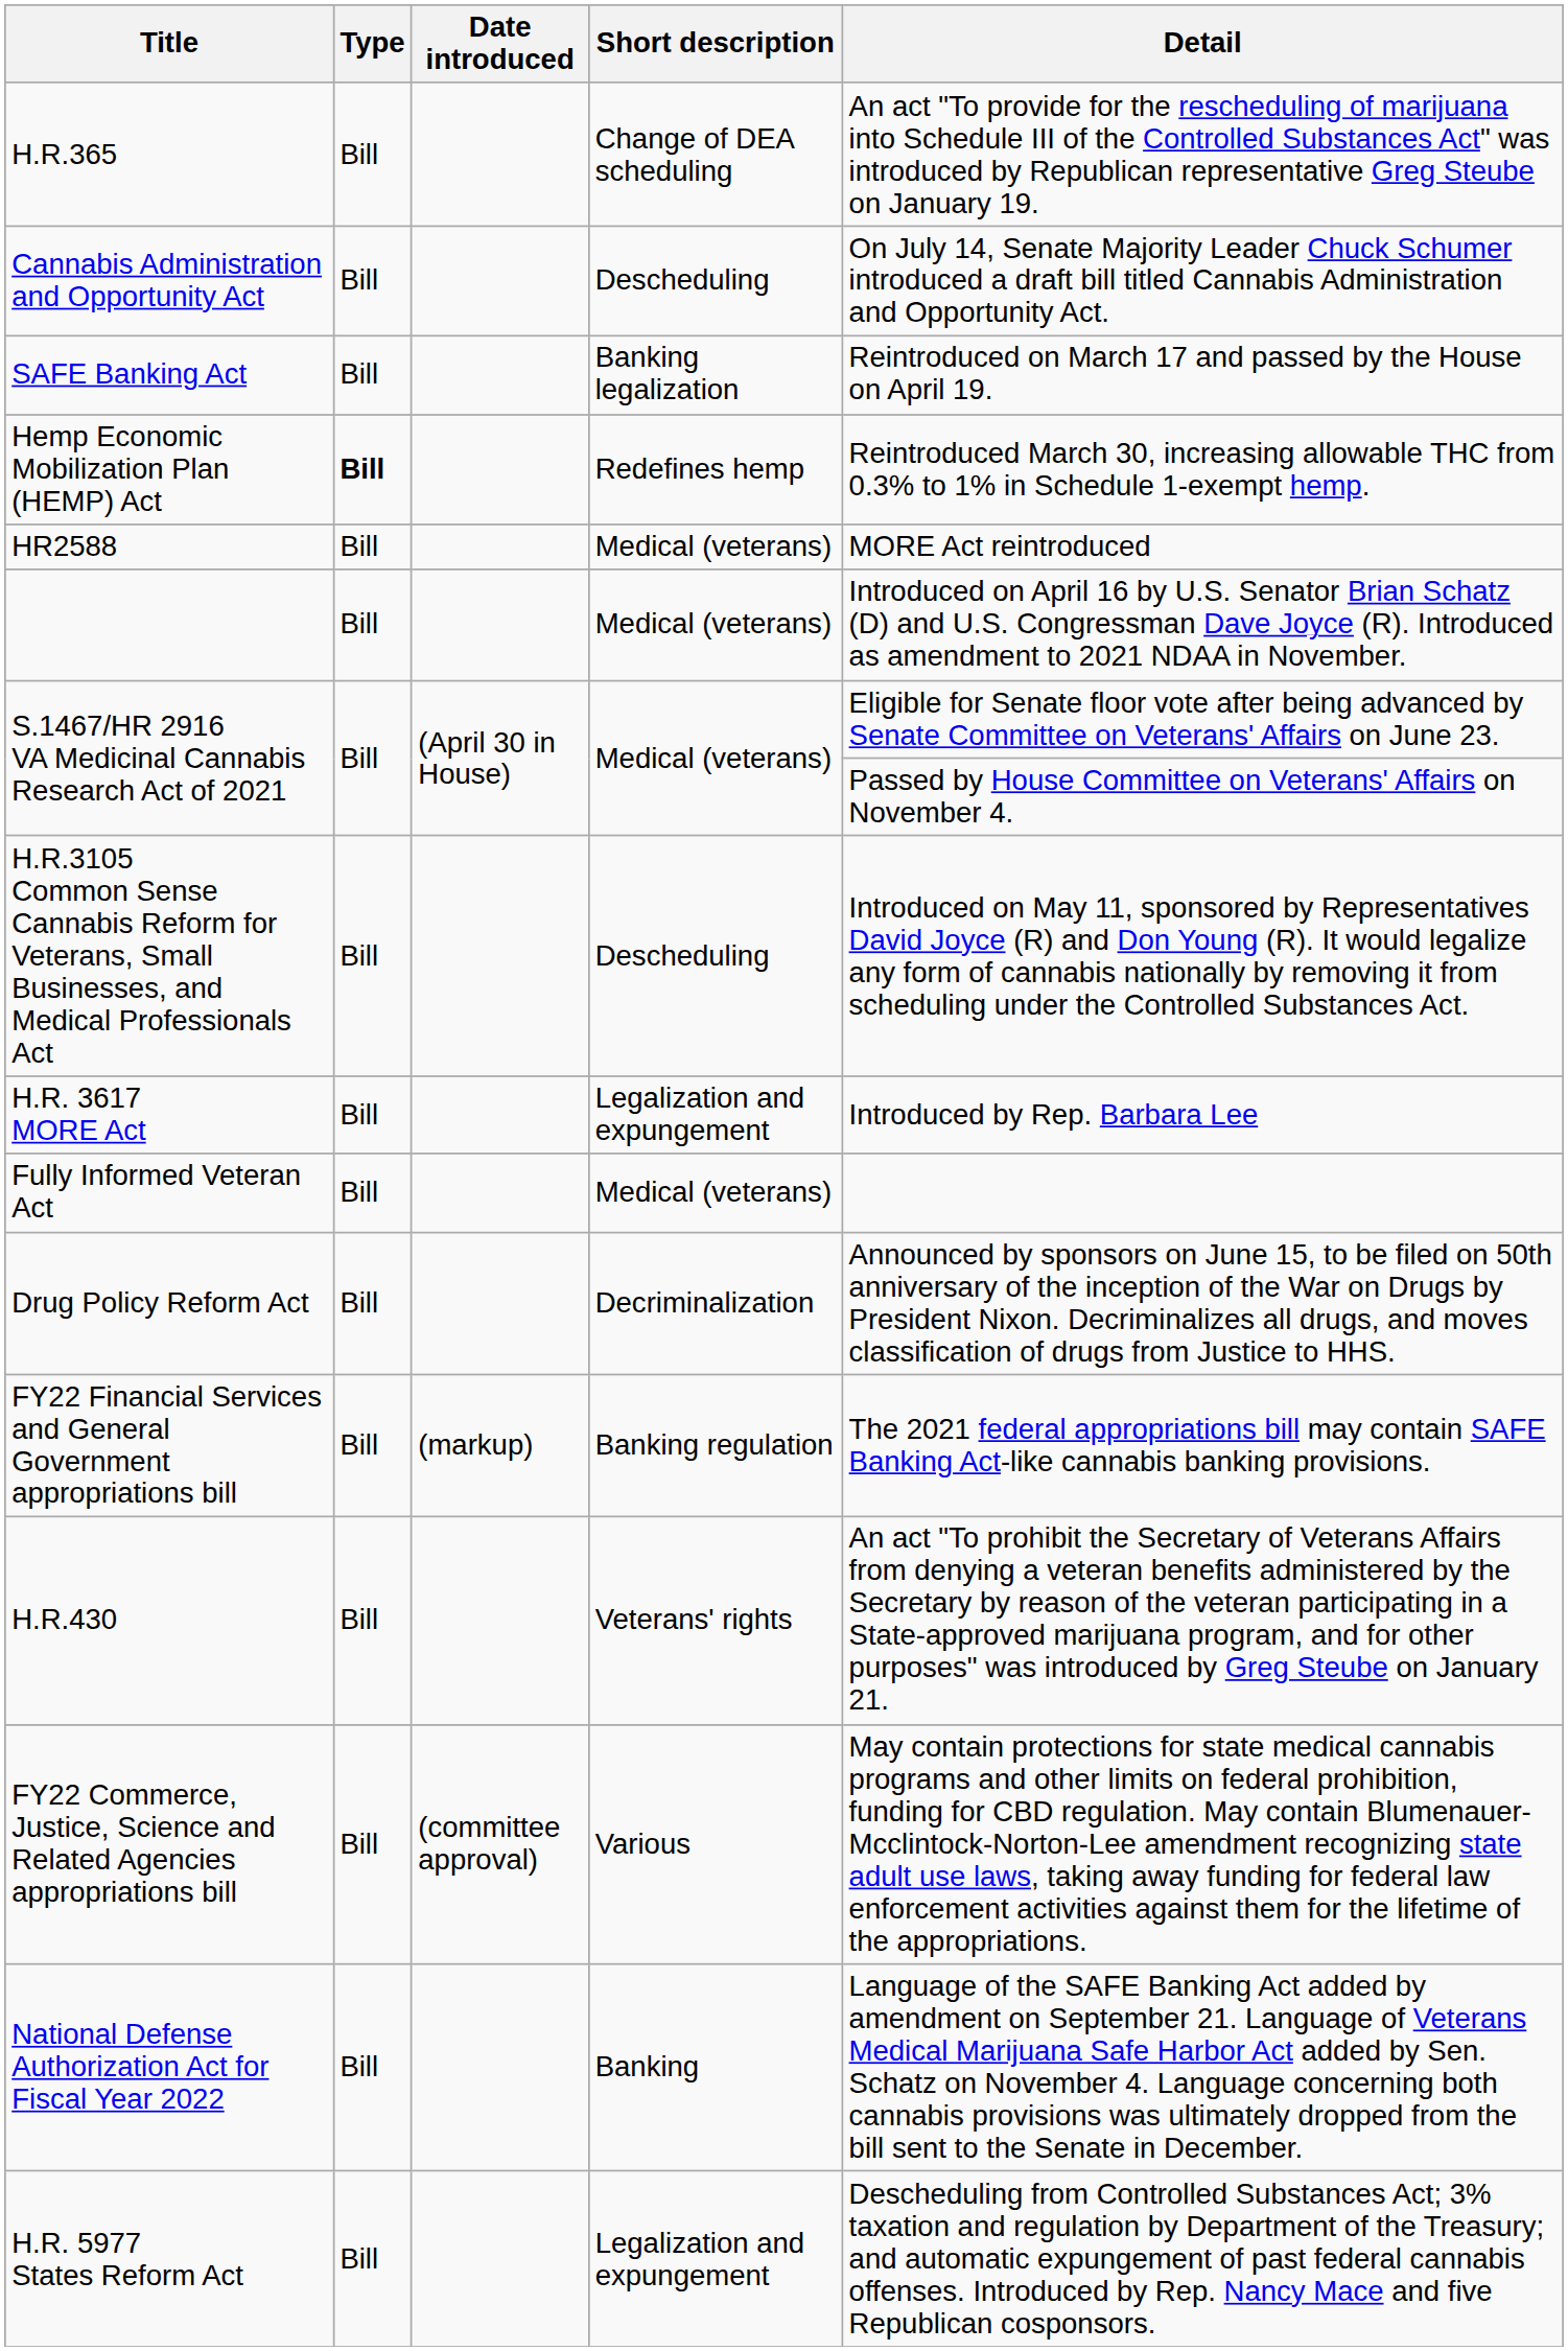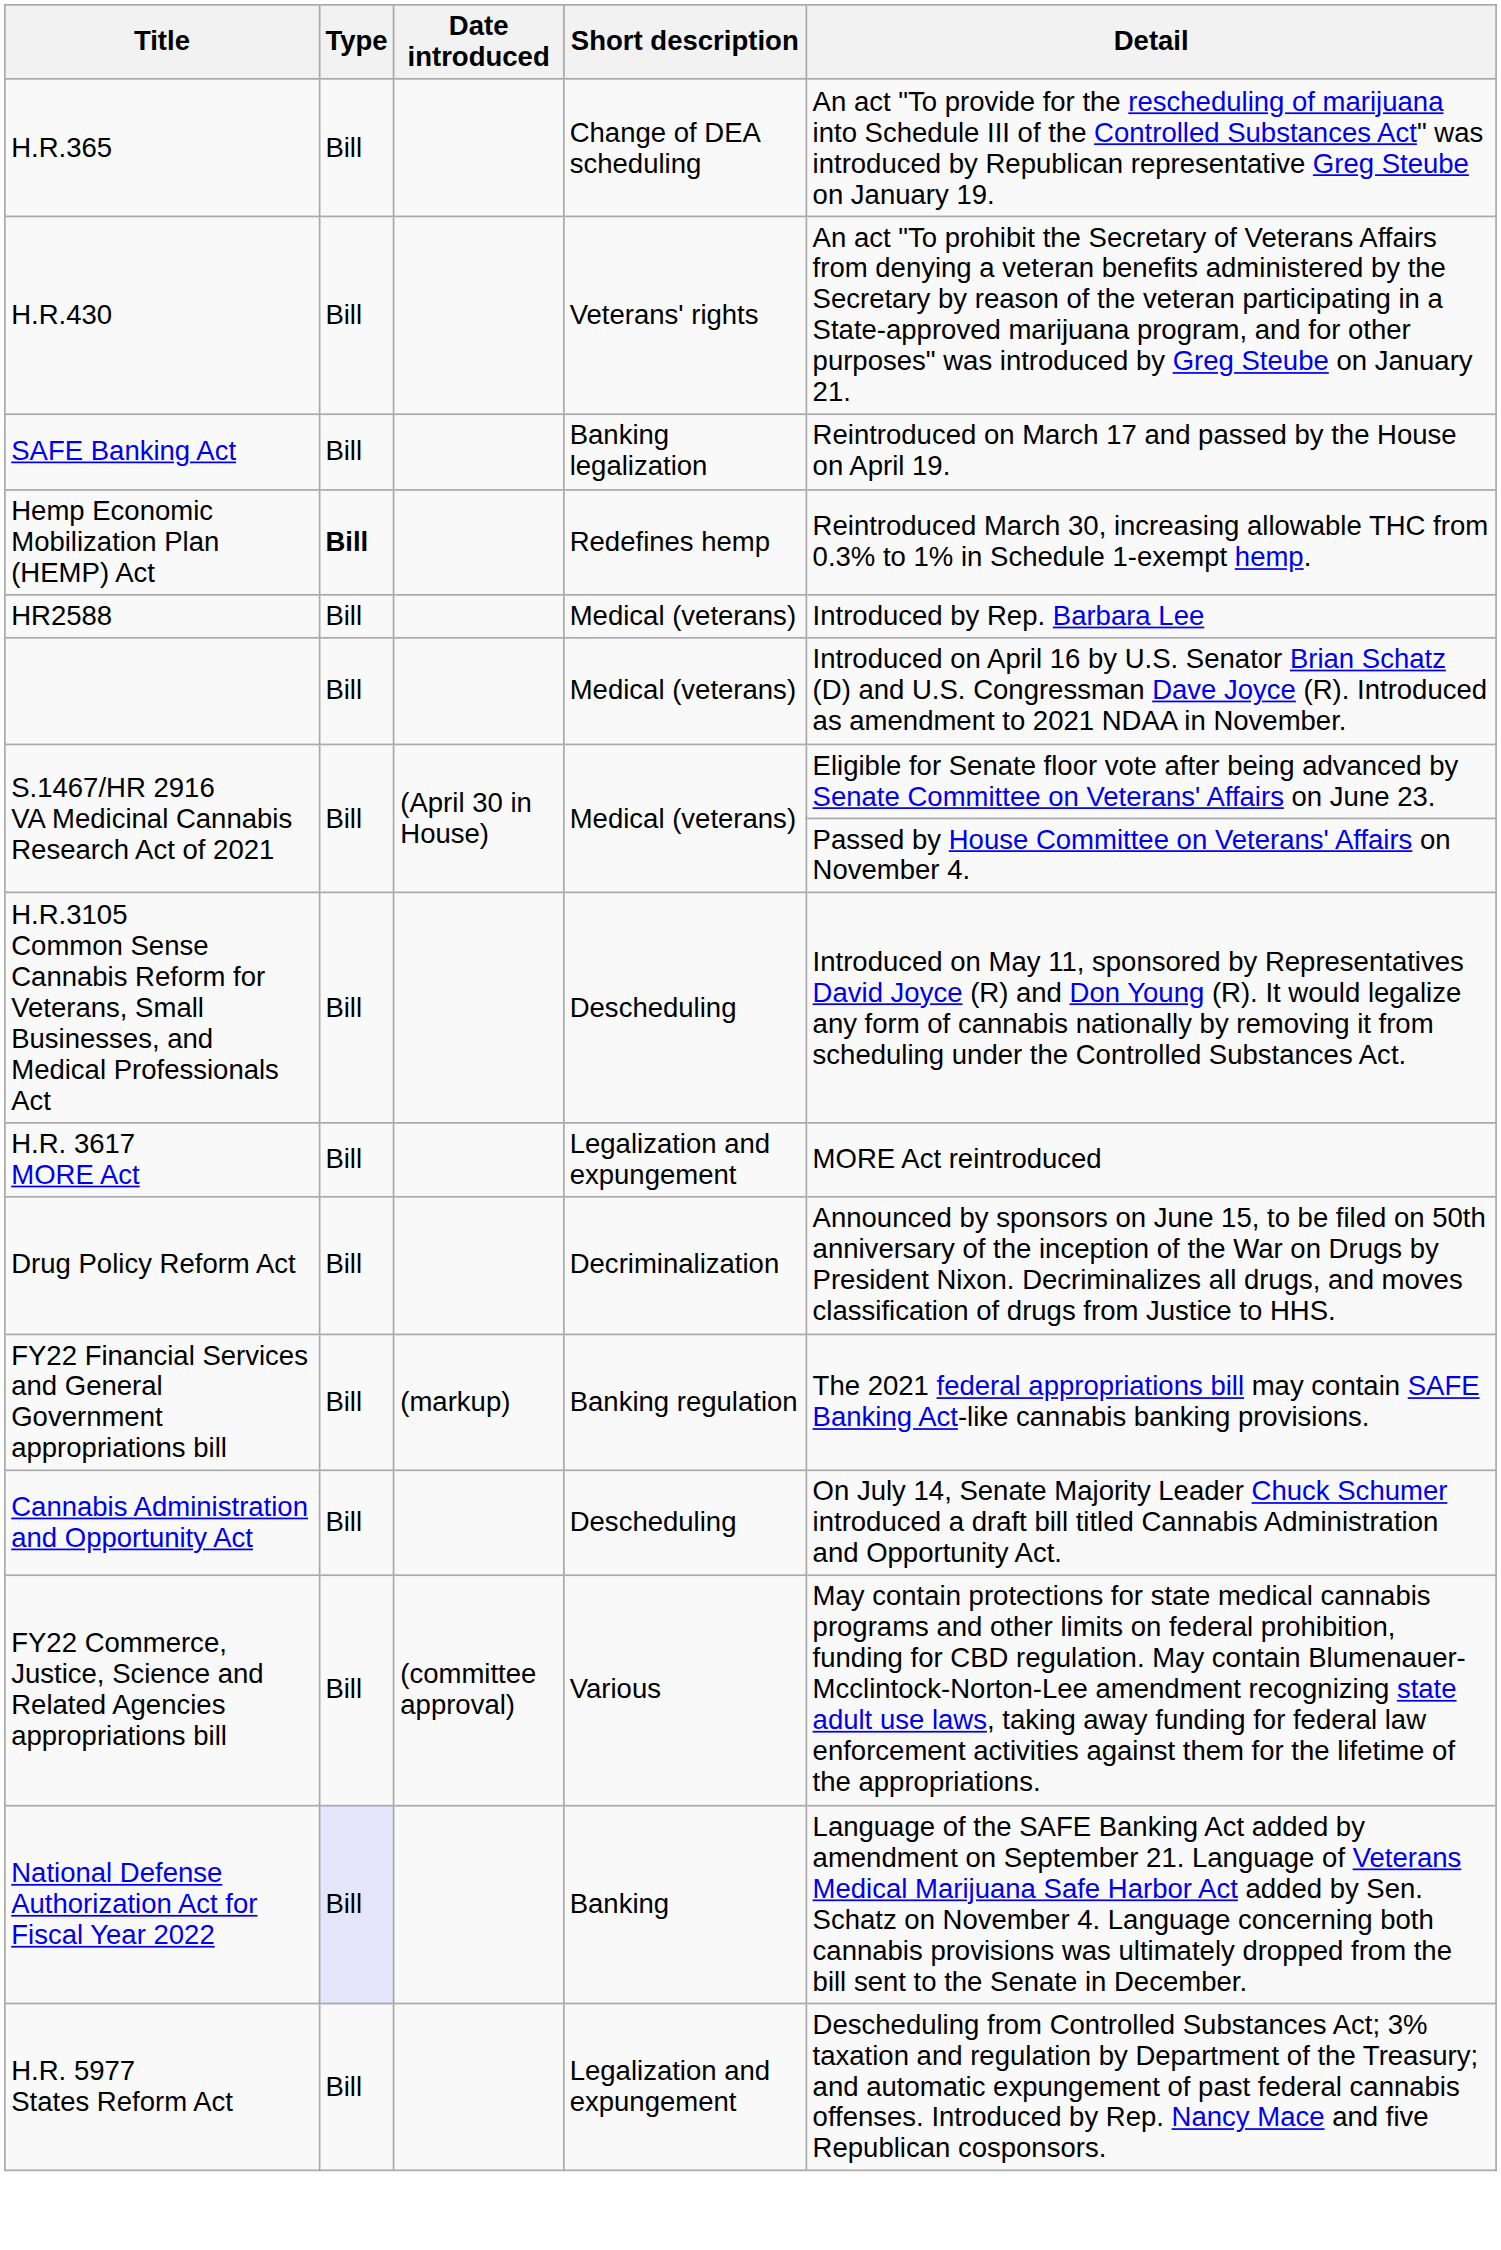 <table class="wikitable sortable">
 <tr>
 <th scope="col">Title</th>
 <th scope="col">Type</th>
 <th scope="col">Date introduced</th>
 <th scope="col">Short description</th>
 <th scope="col" class="unsortable">Detail</th>
 </tr>
 <tr>
 <td>H.R.365</td>
 <td>Bill</td>
 <td></td>
 <td>Change of DEA scheduling</td>
 <td>An act "To provide for the <a href='#'>rescheduling of marijuana</a> into Schedule III of the <a href='#'>Controlled Substances Act</a>" was introduced by Republican representative <a href='#'>Greg Steube</a> on January 19.</td>
 </tr>
 <tr>
-<td><a href='#'>Cannabis Administration and Opportunity Act</a></td>
+<td>H.R.430</td>
 <td>Bill</td>
 <td></td>
-<td>Descheduling</td>
-<td>On July 14, Senate Majority Leader <a href='#'>Chuck Schumer</a> introduced a draft bill titled Cannabis Administration and Opportunity Act.</td>
+<td>Veterans' rights</td>
+<td>An act "To prohibit the Secretary of Veterans Affairs from denying a veteran benefits administered by the Secretary by reason of the veteran participating in a State-approved marijuana program, and for other purposes" was introduced by <a href='#'>Greg Steube</a> on January 21.</td>
 </tr>
 <tr>
 <td><a href='#'>SAFE Banking Act</a></td>
 <td>Bill</td>
 <td></td>
 <td>Banking legalization</td>
 <td>Reintroduced on March 17 and passed by the House on April 19.</td>
 </tr>
 <tr>
 <td>Hemp Economic Mobilization Plan (HEMP) Act</td>
 <td><strong>Bill</strong></td>
 <td></td>
 <td>Redefines hemp</td>
 <td>Reintroduced March 30, increasing allowable THC from 0.3% to 1% in Schedule 1-exempt <a href='#'>hemp</a>.</td>
 </tr>
 <tr>
 <td>HR2588</td>
 <td>Bill</td>
 <td></td>
 <td>Medical (veterans)</td>
-<td>MORE Act reintroduced</td>
+<td>Introduced by Rep. <a href='#'>Barbara Lee</a></td>
 </tr>
 <tr>
 <td></td>
 <td>Bill</td>
 <td></td>
 <td>Medical (veterans)</td>
 <td>Introduced on April 16 by U.S. Senator <a href='#'>Brian Schatz</a> (D) and U.S. Congressman <a href='#'>Dave Joyce</a> (R). Introduced as amendment to 2021 NDAA in November.</td>
 </tr>
 <tr>
 <td rowspan="2">S.1467/HR 2916<br>VA Medicinal Cannabis Research Act of 2021</td>
 <td rowspan="2">Bill</td>
 <td rowspan="2"> (April 30 in House)</td>
 <td rowspan="2">Medical (veterans)</td>
 <td>Eligible for Senate floor vote after being advanced by <a href='#'>Senate Committee on Veterans' Affairs</a> on June 23.</td>
 </tr>
 <tr>
 <td>Passed by <a href='#'>House Committee on Veterans' Affairs</a> on November 4.</td>
 </tr>
 <tr>
 <td>H.R.3105<br>Common Sense Cannabis Reform for Veterans, Small Businesses, and Medical Professionals Act</td>
 <td>Bill</td>
 <td></td>
 <td>Descheduling</td>
 <td>Introduced on May 11, sponsored by Representatives <a href='#'>David Joyce</a> (R) and <a href='#'>Don Young</a> (R). It would legalize any form of cannabis nationally by removing it from scheduling under the Controlled Substances Act.</td>
 </tr>
 <tr>
 <td>H.R. 3617<br><a href='#'>MORE Act</a></td>
 <td>Bill</td>
 <td></td>
 <td>Legalization and expungement</td>
-<td>Introduced by Rep. <a href='#'>Barbara Lee</a></td>
-</tr>
-<tr>
-<td>Fully Informed Veteran Act</td>
-<td>Bill</td>
-<td></td>
-<td>Medical (veterans)</td>
-<td></td>
+<td>MORE Act reintroduced</td>
 </tr>
 <tr>
 <td>Drug Policy Reform Act</td>
 <td>Bill</td>
 <td></td>
 <td>Decriminalization</td>
 <td>Announced by sponsors on June 15, to be filed on 50th anniversary of the inception of the War on Drugs by President Nixon. Decriminalizes all drugs, and moves classification of drugs from Justice to HHS.</td>
 </tr>
 <tr>
 <td>FY22 Financial Services and General Government appropriations bill</td>
 <td>Bill</td>
 <td> (markup)</td>
 <td>Banking regulation</td>
 <td>The 2021 <a href='#'>federal appropriations bill</a> may contain <a href='#'>SAFE Banking Act</a>-like cannabis banking provisions.</td>
 </tr>
 <tr>
-<td>H.R.430</td>
+<td><a href='#'>Cannabis Administration and Opportunity Act</a></td>
 <td>Bill</td>
 <td></td>
-<td>Veterans' rights</td>
-<td>An act "To prohibit the Secretary of Veterans Affairs from denying a veteran benefits administered by the Secretary by reason of the veteran participating in a State-approved marijuana program, and for other purposes" was introduced by <a href='#'>Greg Steube</a> on January 21.</td>
+<td>Descheduling</td>
+<td>On July 14, Senate Majority Leader <a href='#'>Chuck Schumer</a> introduced a draft bill titled Cannabis Administration and Opportunity Act.</td>
 </tr>
 <tr>
 <td>FY22 Commerce, Justice, Science and Related Agencies appropriations bill</td>
 <td>Bill</td>
 <td> (committee approval)</td>
 <td>Various</td>
 <td>May contain protections for state medical cannabis programs and other limits on federal prohibition, funding for CBD regulation. May contain Blumenauer-Mcclintock-Norton-Lee amendment recognizing <a href='#'>state adult use laws</a>, taking away funding for federal law enforcement activities against them for the lifetime of the appropriations.</td>
 </tr>
 <tr>
 <td><a href='#'>National Defense Authorization Act for Fiscal Year 2022</a></td>
-<td>Bill</td>
+<td style="background: lavender;">Bill</td>
 <td></td>
 <td>Banking</td>
 <td>Language of the SAFE Banking Act added by amendment on September 21. Language of <a href='#'>Veterans Medical Marijuana Safe Harbor Act</a> added by Sen. Schatz on November 4. Language concerning both cannabis provisions was ultimately dropped from the bill sent to the Senate in December.</td>
 </tr>
 <tr>
 <td>H.R. 5977<br>States Reform Act</td>
 <td>Bill</td>
 <td></td>
 <td>Legalization and expungement</td>
 <td>Descheduling from Controlled Substances Act; 3% taxation and regulation by Department of the Treasury; and automatic expungement of past federal cannabis offenses. Introduced by Rep. <a href='#'>Nancy Mace</a> and five Republican cosponsors.<br></td>
 </tr>
 </table>
